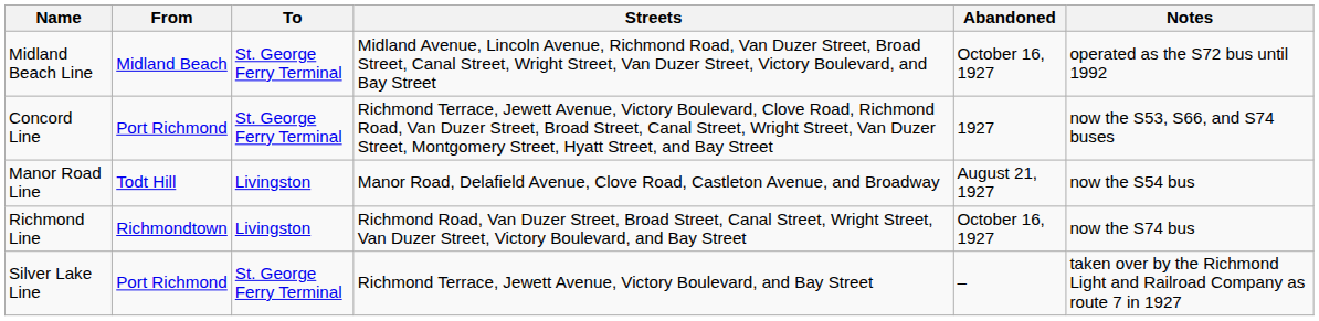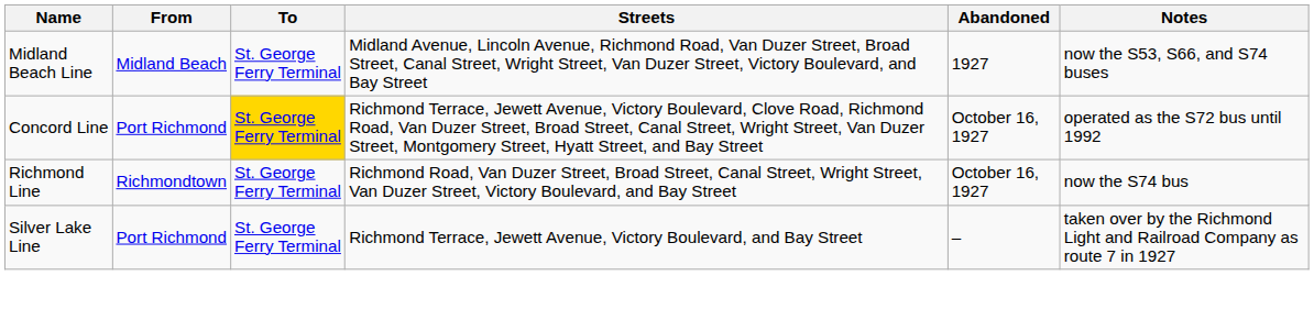 <table class=wikitable>
 <tr>
 <th>Name</th>
 <th>From</th>
 <th>To</th>
 <th>Streets</th>
 <th>Abandoned</th>
 <th>Notes</th>
 </tr>
 <tr>
 <td>Midland Beach Line</td>
 <td><a href='#'>Midland Beach</a></td>
 <td><a href='#'>St. George Ferry Terminal</a></td>
 <td>Midland Avenue, Lincoln Avenue, Richmond Road, Van Duzer Street, Broad Street, Canal Street, Wright Street, Van Duzer Street, Victory Boulevard, and Bay Street</td>
+<td>1927</td>
+<td>now the S53, S66, and S74 buses</td>
+</tr>
+<tr>
+<td>Concord Line</td>
+<td><a href='#'>Port Richmond</a></td>
+<td style="background: gold;"><a href='#'>St. George Ferry Terminal</a></td>
+<td>Richmond Terrace, Jewett Avenue, Victory Boulevard, Clove Road, Richmond Road, Van Duzer Street, Broad Street, Canal Street, Wright Street, Van Duzer Street, Montgomery Street, Hyatt Street, and Bay Street</td>
 <td>October 16, 1927</td>
 <td>operated as the S72 bus until 1992</td>
 </tr>
 <tr>
-<td>Concord Line</td>
-<td><a href='#'>Port Richmond</a></td>
-<td><a href='#'>St. George Ferry Terminal</a></td>
-<td>Richmond Terrace, Jewett Avenue, Victory Boulevard, Clove Road, Richmond Road, Van Duzer Street, Broad Street, Canal Street, Wright Street, Van Duzer Street, Montgomery Street, Hyatt Street, and Bay Street</td>
-<td>1927</td>
-<td>now the S53, S66, and S74 buses</td>
-</tr>
-<tr>
-<td>Manor Road Line</td>
-<td><a href='#'>Todt Hill</a></td>
-<td><a href='#'>Livingston</a></td>
-<td>Manor Road, Delafield Avenue, Clove Road, Castleton Avenue, and Broadway</td>
-<td>August 21, 1927</td>
-<td>now the S54 bus</td>
-</tr>
-<tr>
 <td>Richmond Line</td>
 <td><a href='#'>Richmondtown</a></td>
-<td><a href='#'>Livingston</a></td>
+<td><a href='#'>St. George Ferry Terminal</a></td>
 <td>Richmond Road, Van Duzer Street, Broad Street, Canal Street, Wright Street, Van Duzer Street, Victory Boulevard, and Bay Street</td>
 <td>October 16, 1927</td>
 <td>now the S74 bus</td>
 </tr>
 <tr>
 <td>Silver Lake Line</td>
 <td><a href='#'>Port Richmond</a></td>
 <td><a href='#'>St. George Ferry Terminal</a></td>
 <td>Richmond Terrace, Jewett Avenue, Victory Boulevard, and Bay Street</td>
 <td>–</td>
 <td>taken over by the Richmond Light and Railroad Company as route 7 in 1927</td>
 </tr>
 </table>
